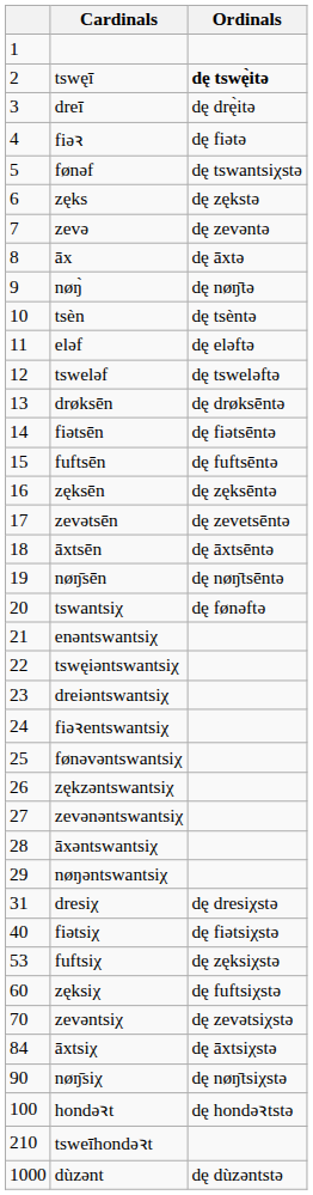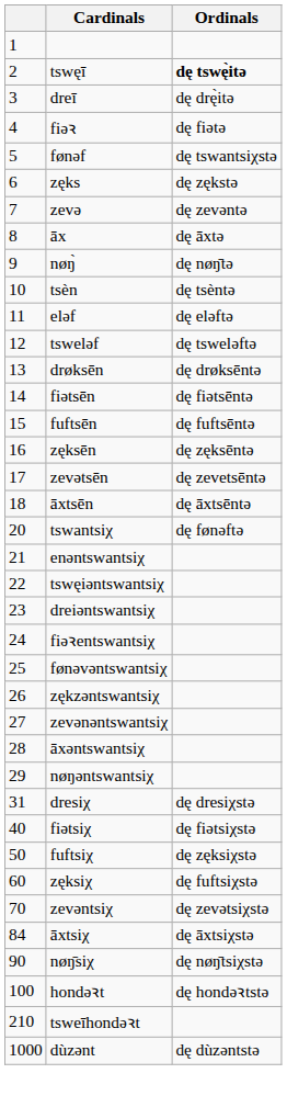 <table class="wikitable">
 <tr>
 <th></th>
 <th>Cardinals</th>
 <th>Ordinals</th>
 </tr>
 <tr>
 <td>1</td>
 <td></td>
 <td></td>
 </tr>
 <tr>
 <td>2</td>
 <td>tswęī</td>
 <td><strong>dę tswę̀itə</strong></td>
 </tr>
 <tr>
 <td>3</td>
 <td>dreī</td>
 <td>dę drę̀itə</td>
 </tr>
 <tr>
 <td>4</td>
 <td>fiəꝛ</td>
 <td>dę fiətə</td>
 </tr>
 <tr>
 <td>5</td>
 <td>fønəf</td>
 <td>dę tswantsiχstə</td>
 </tr>
 <tr>
 <td>6</td>
 <td>zęks</td>
 <td>dę zękstə</td>
 </tr>
 <tr>
 <td>7</td>
 <td>zevə</td>
 <td>dę zevəntə</td>
 </tr>
 <tr>
 <td>8</td>
 <td>āx</td>
 <td>dę āxtə</td>
 </tr>
 <tr>
 <td>9</td>
 <td>nøŋ̀</td>
 <td>dę nøŋ̄tə</td>
 </tr>
 <tr>
 <td>10</td>
 <td>tsèn</td>
 <td>dę tsèntə</td>
 </tr>
 <tr>
 <td>11</td>
 <td>eləf</td>
 <td>dę eləftə</td>
 </tr>
 <tr>
 <td>12</td>
 <td>tsweləf</td>
 <td>dę tsweləftə</td>
 </tr>
 <tr>
 <td>13</td>
 <td>drøksēn</td>
 <td>dę drøksēntə</td>
 </tr>
 <tr>
 <td>14</td>
 <td>fiətsēn</td>
 <td>dę fiətsēntə</td>
 </tr>
 <tr>
 <td>15</td>
 <td>fuftsēn</td>
 <td>dę fuftsēntə</td>
 </tr>
 <tr>
 <td>16</td>
 <td>zęksēn</td>
 <td>dę zęksēntə</td>
 </tr>
 <tr>
 <td>17</td>
 <td>zevətsēn</td>
 <td>dę zevetsēntə</td>
 </tr>
 <tr>
 <td>18</td>
 <td>āxtsēn</td>
 <td>dę āxtsēntə</td>
 </tr>
 <tr>
-<td>19</td>
-<td>nøŋ̄sēn</td>
-<td>dę nøŋ̄tsēntə</td>
-</tr>
-<tr>
 <td>20</td>
 <td>tswantsiχ</td>
 <td>dę fønəftə</td>
 </tr>
 <tr>
 <td>21</td>
 <td>enəntswantsiχ</td>
 <td></td>
 </tr>
 <tr>
 <td>22</td>
 <td>tswęiəntswantsiχ</td>
 <td></td>
 </tr>
 <tr>
 <td>23</td>
 <td>dreiəntswantsiχ</td>
 <td></td>
 </tr>
 <tr>
 <td>24</td>
 <td>fiəꝛentswantsiχ</td>
 <td></td>
 </tr>
 <tr>
 <td>25</td>
 <td>fønəvəntswantsiχ</td>
 <td></td>
 </tr>
 <tr>
 <td>26</td>
 <td>zękzəntswantsiχ</td>
 <td></td>
 </tr>
 <tr>
 <td>27</td>
 <td>zevənəntswantsiχ</td>
 <td></td>
 </tr>
 <tr>
 <td>28</td>
 <td>āxəntswantsiχ</td>
 <td></td>
 </tr>
 <tr>
 <td>29</td>
 <td>nøŋəntswantsiχ</td>
 <td></td>
 </tr>
 <tr>
 <td>31</td>
 <td>dresiχ</td>
 <td>dę dresiχstə</td>
 </tr>
 <tr>
 <td>40</td>
 <td>fiətsiχ</td>
 <td>dę fiətsiχstə</td>
 </tr>
 <tr>
-<td>53</td>
+<td>50</td>
 <td>fuftsiχ</td>
 <td>dę zęksiχstə</td>
 </tr>
 <tr>
 <td>60</td>
 <td>zęksiχ</td>
 <td>dę fuftsiχstə</td>
 </tr>
 <tr>
 <td>70</td>
 <td>zevəntsiχ</td>
 <td>dę zevətsiχstə</td>
 </tr>
 <tr>
 <td>84</td>
 <td>āxtsiχ</td>
 <td>dę āxtsiχstə</td>
 </tr>
 <tr>
 <td>90</td>
 <td>nøŋ̄siχ</td>
 <td>dę nøŋ̄tsiχstə</td>
 </tr>
 <tr>
 <td>100</td>
 <td>hondəꝛt</td>
 <td>dę hondəꝛtstə</td>
 </tr>
 <tr>
 <td>210</td>
 <td>tsweīhondəꝛt</td>
 <td></td>
 </tr>
 <tr>
 <td>1000</td>
 <td>dùzənt</td>
 <td>dę dùzəntstə</td>
 </tr>
 </table>
